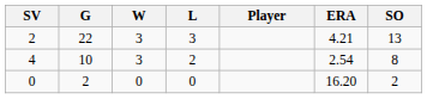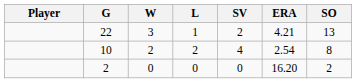 <table class="wikitable sortable">
 <tr>
-<th bgcolor="#DDDDFF" width="9%">SV</th>
+<th bgcolor="#DDDDFF" width="16%">Player</th>
 <th bgcolor="#DDDDFF" width="9%">G</th>
 <th bgcolor="#DDDDFF" width="9%">W</th>
 <th bgcolor="#DDDDFF" width="9%">L</th>
-<th bgcolor="#DDDDFF" width="16%">Player</th>
+<th bgcolor="#DDDDFF" width="9%">SV</th>
 <th bgcolor="#DDDDFF" width="9%">ERA</th>
 <th bgcolor="#DDDDFF" width="9%">SO</th>
 </tr>
 <tr align="center">
-<td>2</td>
+<td></td>
 <td>22</td>
 <td>3</td>
-<td>3</td>
-<td></td>
+<td>1</td>
+<td>2</td>
 <td>4.21</td>
 <td>13</td>
 </tr>
 <tr align="center">
+<td></td>
+<td>10</td>
+<td>2</td>
+<td>2</td>
 <td>4</td>
-<td>10</td>
-<td>3</td>
-<td>2</td>
-<td></td>
 <td>2.54</td>
 <td>8</td>
 </tr>
 <tr align="center">
-<td>0</td>
+<td></td>
 <td>2</td>
 <td>0</td>
 <td>0</td>
-<td></td>
+<td>0</td>
 <td>16.20</td>
 <td>2</td>
 </tr>
 </table>
